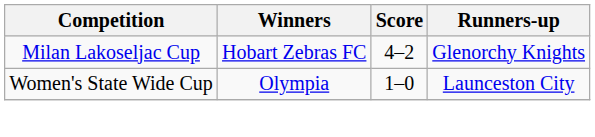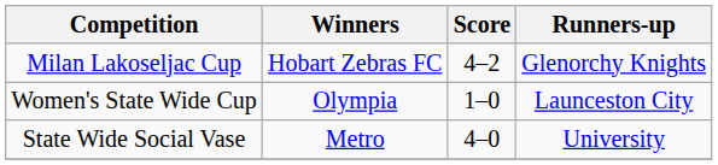 <table class="wikitable" style="text-align:center">
 <tr>
 <th>Competition</th>
 <th>Winners</th>
 <th>Score</th>
 <th>Runners-up</th>
 </tr>
 <tr>
 <td><a href='#'>Milan Lakoseljac Cup</a></td>
 <td><a href='#'>Hobart Zebras FC</a></td>
 <td>4–2</td>
 <td><a href='#'>Glenorchy Knights</a></td>
 </tr>
 <tr>
 <td>Women's State Wide Cup</td>
 <td><a href='#'>Olympia</a></td>
 <td>1–0</td>
 <td><a href='#'>Launceston City</a></td>
 </tr>
 <tr>
+<td>State Wide Social Vase</td>
+<td><a href='#'>Metro</a></td>
+<td>4–0</td>
+<td><a href='#'>University</a></td>
+</tr>
+<tr>
 </tr>
 </table>
